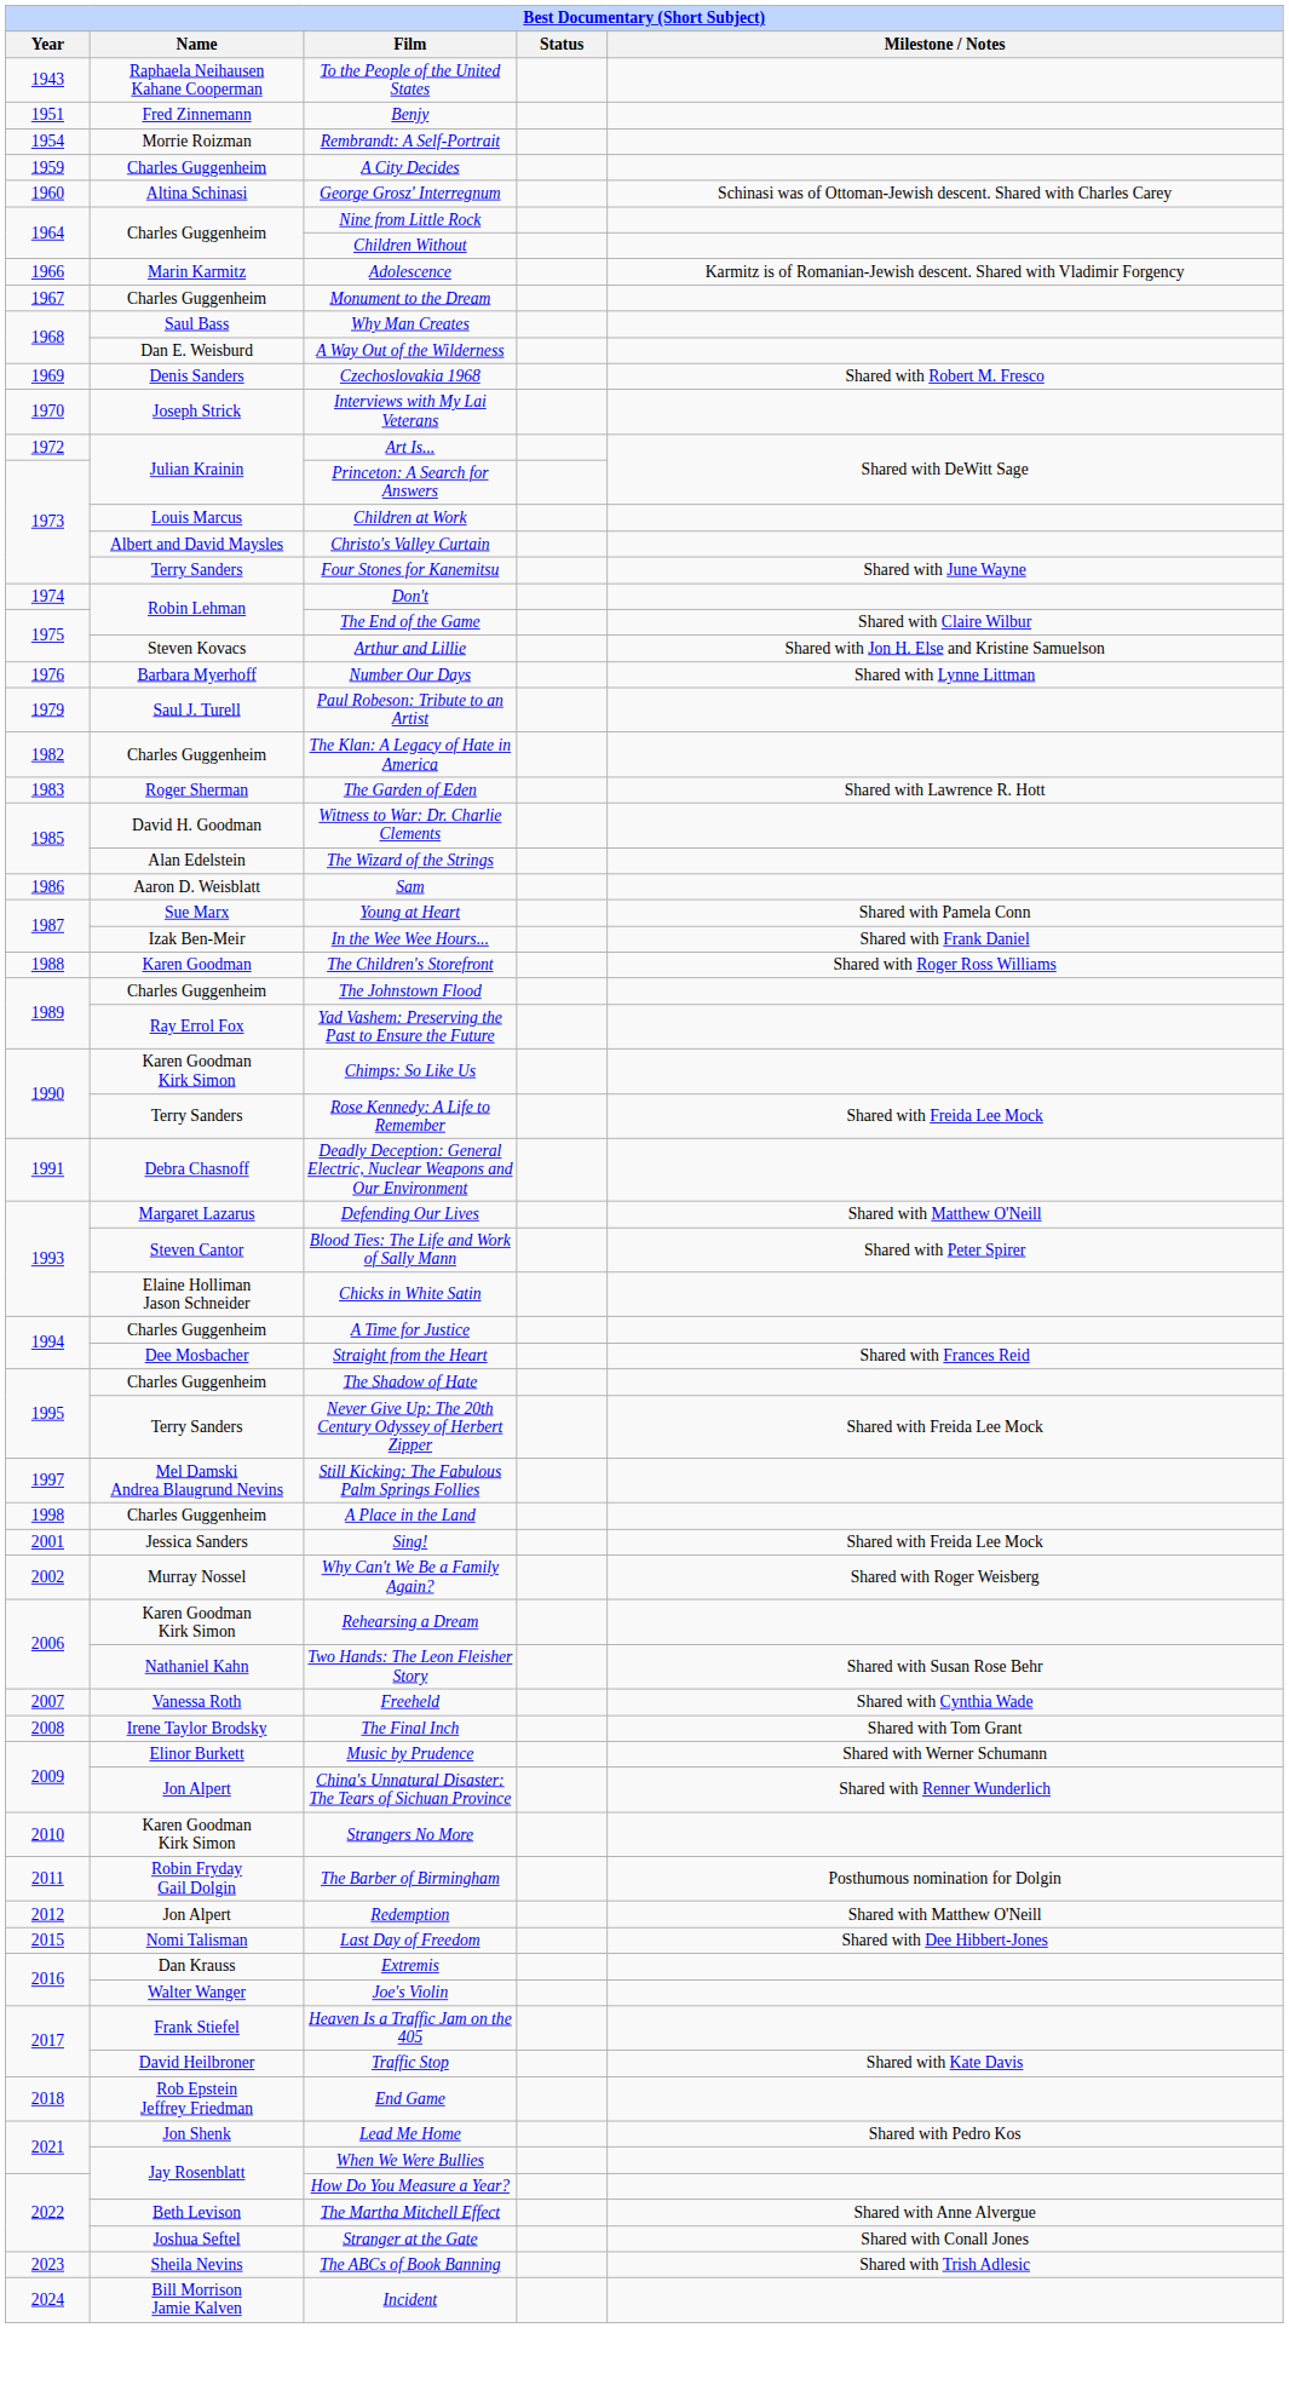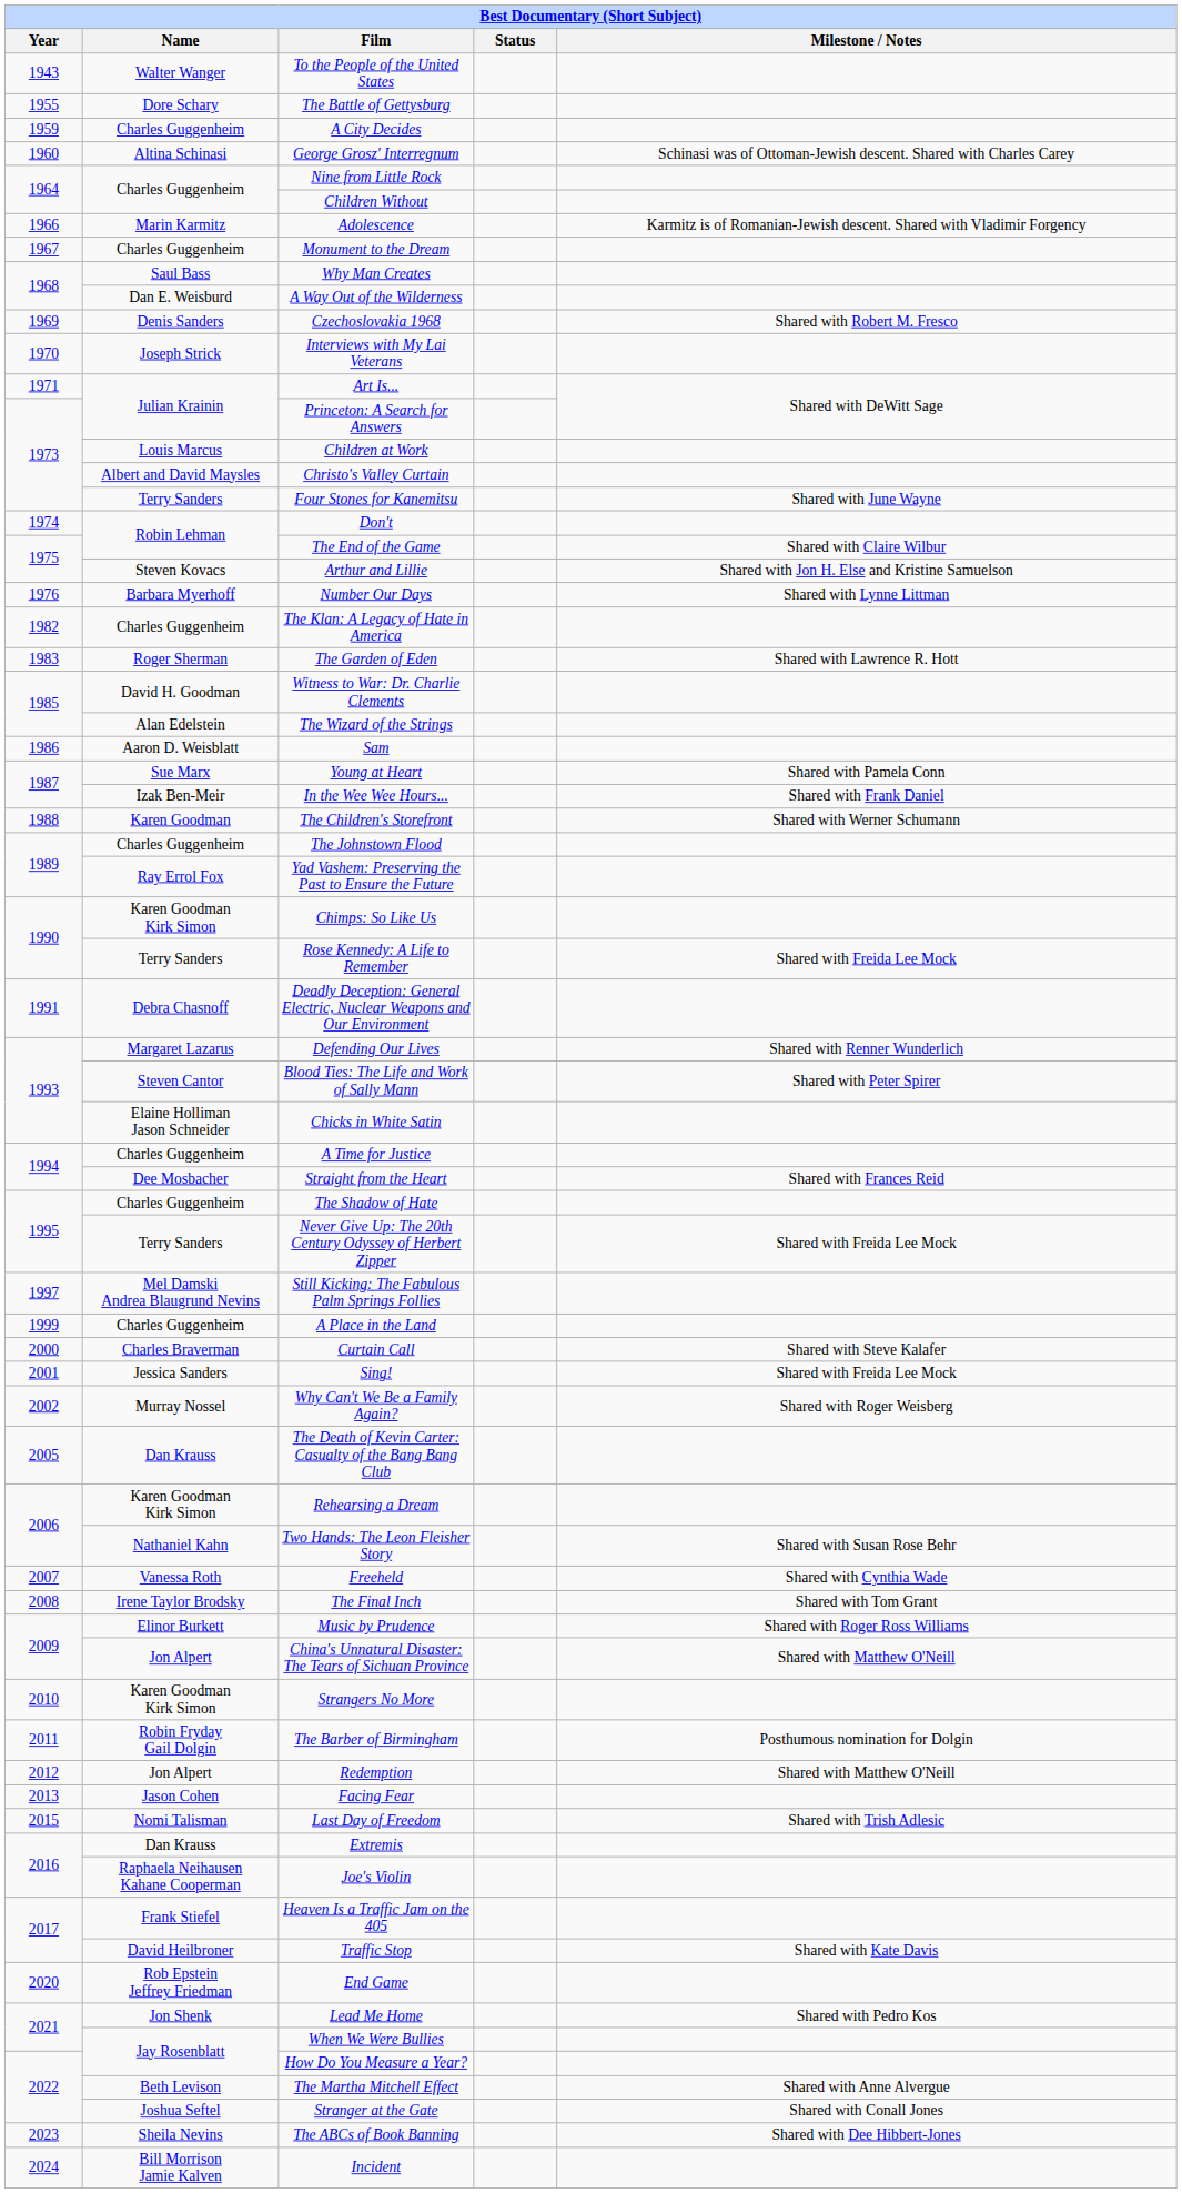 <table class="wikitable" style="text-align: center">
 <tr ---- bgcolor="#bfd7ff">
 <td colspan=5 align=center><strong><a href='#'>Best Documentary (Short Subject)</a></strong></td>
 </tr>
 <tr ---- bgcolor="#ebf5ff">
 <th width="075">Year</th>
 <th width="200">Name</th>
 <th width="200">Film</th>
 <th width="080">Status</th>
 <th width="650">Milestone / Notes</th>
 </tr>
 <tr>
 <td><a href='#'>1943</a></td>
-<td><a href='#'>Raphaela Neihausen</a><br><a href='#'>Kahane Cooperman</a></td>
+<td><a href='#'>Walter Wanger</a></td>
 <td><em><a href='#'>To the People of the United States</a></em></td>
 <td></td>
 <td></td>
 </tr>
 <tr>
-<td><a href='#'>1951</a></td>
-<td><a href='#'>Fred Zinnemann</a></td>
-<td><em><a href='#'>Benjy</a></em></td>
-<td></td>
-<td></td>
-</tr>
-<tr>
-<td><a href='#'>1954</a></td>
-<td>Morrie Roizman</td>
-<td><em><a href='#'>Rembrandt: A Self-Portrait</a></em></td>
+<td><a href='#'>1955</a></td>
+<td><a href='#'>Dore Schary</a></td>
+<td><em><a href='#'>The Battle of Gettysburg</a></em></td>
 <td></td>
 <td></td>
 </tr>
 <tr>
 <td><a href='#'>1959</a></td>
 <td><a href='#'>Charles Guggenheim</a></td>
 <td><em><a href='#'>A City Decides</a></em></td>
 <td></td>
 <td></td>
 </tr>
 <tr>
 <td><a href='#'>1960</a></td>
 <td><a href='#'>Altina Schinasi</a></td>
 <td><em><a href='#'>George Grosz' Interregnum</a></em></td>
 <td></td>
 <td>Schinasi was of Ottoman-Jewish descent. Shared with Charles Carey</td>
 </tr>
 <tr>
 <td rowspan="2"><a href='#'>1964</a></td>
 <td rowspan="2">Charles Guggenheim</td>
 <td><em><a href='#'>Nine from Little Rock</a></em></td>
 <td></td>
 <td></td>
 </tr>
 <tr>
 <td><em><a href='#'>Children Without</a></em></td>
 <td></td>
 <td></td>
 </tr>
 <tr>
 <td><a href='#'>1966</a></td>
 <td><a href='#'>Marin Karmitz</a></td>
 <td><em><a href='#'>Adolescence</a></em></td>
 <td></td>
 <td>Karmitz is of Romanian-Jewish descent. Shared with Vladimir Forgency</td>
 </tr>
 <tr>
 <td><a href='#'>1967</a></td>
 <td>Charles Guggenheim</td>
 <td><em><a href='#'>Monument to the Dream</a></em></td>
 <td></td>
 <td></td>
 </tr>
 <tr>
 <td rowspan=2><a href='#'>1968</a></td>
 <td><a href='#'>Saul Bass</a></td>
 <td><em><a href='#'>Why Man Creates</a></em></td>
 <td></td>
 <td></td>
 </tr>
 <tr>
 <td>Dan E. Weisburd</td>
 <td><em><a href='#'>A Way Out of the Wilderness</a></em></td>
 <td></td>
 <td></td>
 </tr>
 <tr>
 <td><a href='#'>1969</a></td>
 <td><a href='#'>Denis Sanders</a></td>
 <td><em><a href='#'>Czechoslovakia 1968</a></em></td>
 <td></td>
 <td>Shared with <a href='#'>Robert M. Fresco</a></td>
 </tr>
 <tr>
 <td><a href='#'>1970</a></td>
 <td><a href='#'>Joseph Strick</a></td>
 <td><em><a href='#'>Interviews with My Lai Veterans</a></em></td>
 <td></td>
 <td></td>
 </tr>
 <tr>
-<td><a href='#'>1972</a></td>
+<td><a href='#'>1971</a></td>
 <td rowspan=2><a href='#'>Julian Krainin</a></td>
 <td><em><a href='#'>Art Is...</a></em></td>
 <td></td>
 <td rowspan=2>Shared with DeWitt Sage</td>
 </tr>
 <tr>
 <td rowspan="4"><a href='#'>1973</a></td>
 <td><em><a href='#'>Princeton: A Search for Answers</a></em></td>
 <td></td>
 </tr>
 <tr>
 <td><a href='#'>Louis Marcus</a></td>
 <td><em><a href='#'>Children at Work</a></em></td>
 <td></td>
 <td></td>
 </tr>
 <tr>
 <td><a href='#'>Albert and David Maysles</a></td>
 <td><em><a href='#'>Christo's Valley Curtain</a></em></td>
 <td></td>
 <td></td>
 </tr>
 <tr>
 <td><a href='#'>Terry Sanders</a></td>
 <td><em><a href='#'>Four Stones for Kanemitsu</a></em></td>
 <td></td>
 <td>Shared with <a href='#'>June Wayne</a></td>
 </tr>
 <tr>
 <td><a href='#'>1974</a></td>
 <td rowspan="2"><a href='#'>Robin Lehman</a></td>
 <td><em><a href='#'>Don't</a></em></td>
 <td></td>
 <td></td>
 </tr>
 <tr>
 <td rowspan=2><a href='#'>1975</a></td>
 <td><em><a href='#'>The End of the Game</a></em></td>
 <td></td>
 <td>Shared with <a href='#'>Claire Wilbur</a></td>
 </tr>
 <tr>
 <td>Steven Kovacs</td>
 <td><em><a href='#'>Arthur and Lillie</a></em></td>
 <td></td>
 <td>Shared with <a href='#'>Jon H. Else</a> and Kristine Samuelson</td>
 </tr>
 <tr>
 <td><a href='#'>1976</a></td>
 <td><a href='#'>Barbara Myerhoff</a></td>
 <td><em><a href='#'>Number Our Days</a></em></td>
 <td></td>
 <td>Shared with <a href='#'>Lynne Littman</a></td>
 </tr>
 <tr>
-<td><a href='#'>1979</a></td>
-<td><a href='#'>Saul J. Turell</a></td>
-<td><em><a href='#'>Paul Robeson: Tribute to an Artist</a></em></td>
-<td></td>
-<td></td>
-</tr>
-<tr>
 <td><a href='#'>1982</a></td>
 <td>Charles Guggenheim</td>
 <td><em><a href='#'>The Klan: A Legacy of Hate in America</a></em></td>
 <td></td>
 <td></td>
 </tr>
 <tr>
 <td><a href='#'>1983</a></td>
 <td><a href='#'>Roger Sherman</a></td>
 <td><em><a href='#'>The Garden of Eden</a></em></td>
 <td></td>
 <td>Shared with Lawrence R. Hott</td>
 </tr>
 <tr>
 <td rowspan=2><a href='#'>1985</a></td>
 <td>David H. Goodman</td>
 <td><em><a href='#'>Witness to War: Dr. Charlie Clements</a></em></td>
 <td></td>
 <td></td>
 </tr>
 <tr>
 <td>Alan Edelstein</td>
 <td><em><a href='#'>The Wizard of the Strings</a></em></td>
 <td></td>
 <td></td>
 </tr>
 <tr>
 <td><a href='#'>1986</a></td>
 <td>Aaron D. Weisblatt</td>
 <td><em><a href='#'>Sam</a></em></td>
 <td></td>
 <td></td>
 </tr>
 <tr>
 <td rowspan=2><a href='#'>1987</a></td>
 <td><a href='#'>Sue Marx</a></td>
 <td><em><a href='#'>Young at Heart</a></em></td>
 <td></td>
 <td>Shared with Pamela Conn</td>
 </tr>
 <tr>
 <td>Izak Ben-Meir</td>
 <td><em><a href='#'>In the Wee Wee Hours...</a></em></td>
 <td></td>
 <td>Shared with <a href='#'>Frank Daniel</a></td>
 </tr>
 <tr>
 <td><a href='#'>1988</a></td>
 <td><a href='#'>Karen Goodman</a></td>
 <td><em><a href='#'>The Children's Storefront</a></em></td>
 <td></td>
-<td>Shared with <a href='#'>Roger Ross Williams</a></td>
+<td>Shared with Werner Schumann</td>
 </tr>
 <tr>
 <td rowspan=2><a href='#'>1989</a></td>
 <td>Charles Guggenheim</td>
 <td><em><a href='#'>The Johnstown Flood</a></em></td>
 <td></td>
 <td></td>
 </tr>
 <tr>
 <td><a href='#'>Ray Errol Fox</a></td>
 <td><em><a href='#'>Yad Vashem: Preserving the Past to Ensure the Future</a></em></td>
 <td></td>
 <td></td>
 </tr>
 <tr>
 <td rowspan=2><a href='#'>1990</a></td>
 <td>Karen Goodman<br><a href='#'>Kirk Simon</a></td>
 <td><em><a href='#'>Chimps: So Like Us</a></em></td>
 <td></td>
 <td></td>
 </tr>
 <tr>
 <td>Terry Sanders</td>
 <td><em><a href='#'>Rose Kennedy: A Life to Remember</a></em></td>
 <td></td>
 <td>Shared with <a href='#'>Freida Lee Mock</a></td>
 </tr>
 <tr>
 <td><a href='#'>1991</a></td>
 <td><a href='#'>Debra Chasnoff</a></td>
 <td><em><a href='#'>Deadly Deception: General Electric, Nuclear Weapons and Our Environment</a></em></td>
 <td></td>
 <td></td>
 </tr>
 <tr>
 <td rowspan=3><a href='#'>1993</a></td>
 <td><a href='#'>Margaret Lazarus</a></td>
 <td><em><a href='#'>Defending Our Lives</a></em></td>
 <td></td>
-<td>Shared with <a href='#'>Matthew O'Neill</a></td>
+<td>Shared with <a href='#'>Renner Wunderlich</a></td>
 </tr>
 <tr>
 <td><a href='#'>Steven Cantor</a></td>
 <td><em><a href='#'>Blood Ties: The Life and Work of Sally Mann</a></em></td>
 <td></td>
 <td>Shared with <a href='#'>Peter Spirer</a></td>
 </tr>
 <tr>
 <td>Elaine Holliman<br>Jason Schneider</td>
 <td><em><a href='#'>Chicks in White Satin</a></em></td>
 <td></td>
 <td></td>
 </tr>
 <tr>
 <td rowspan=2><a href='#'>1994</a></td>
 <td>Charles Guggenheim</td>
 <td><em><a href='#'>A Time for Justice</a></em></td>
 <td></td>
 <td></td>
 </tr>
 <tr>
 <td><a href='#'>Dee Mosbacher</a></td>
 <td><em><a href='#'>Straight from the Heart</a></em></td>
 <td></td>
 <td>Shared with <a href='#'>Frances Reid</a></td>
 </tr>
 <tr>
 <td rowspan=2><a href='#'>1995</a></td>
 <td>Charles Guggenheim</td>
 <td><em><a href='#'>The Shadow of Hate</a></em></td>
 <td></td>
 <td></td>
 </tr>
 <tr>
 <td>Terry Sanders</td>
 <td><em><a href='#'>Never Give Up: The 20th Century Odyssey of Herbert Zipper</a></em></td>
 <td></td>
 <td>Shared with Freida Lee Mock</td>
 </tr>
 <tr>
 <td><a href='#'>1997</a></td>
 <td><a href='#'>Mel Damski</a><br><a href='#'>Andrea Blaugrund Nevins</a></td>
 <td><em><a href='#'>Still Kicking: The Fabulous Palm Springs Follies</a></em></td>
 <td></td>
 <td></td>
 </tr>
 <tr>
-<td><a href='#'>1998</a></td>
+<td><a href='#'>1999</a></td>
 <td>Charles Guggenheim</td>
 <td><em><a href='#'>A Place in the Land</a></em></td>
 <td></td>
 <td></td>
+</tr>
+<tr>
+<td><a href='#'>2000</a></td>
+<td><a href='#'>Charles Braverman</a></td>
+<td><em><a href='#'>Curtain Call</a></em></td>
+<td></td>
+<td>Shared with Steve Kalafer</td>
 </tr>
 <tr>
 <td><a href='#'>2001</a></td>
 <td>Jessica Sanders</td>
 <td><em><a href='#'>Sing!</a></em></td>
 <td></td>
 <td>Shared with Freida Lee Mock</td>
 </tr>
 <tr>
 <td><a href='#'>2002</a></td>
 <td>Murray Nossel</td>
 <td><em><a href='#'>Why Can't We Be a Family Again?</a></em></td>
 <td></td>
 <td>Shared with Roger Weisberg</td>
+</tr>
+<tr>
+<td><a href='#'>2005</a></td>
+<td><a href='#'>Dan Krauss</a></td>
+<td><em><a href='#'>The Death of Kevin Carter: Casualty of the Bang Bang Club</a></em></td>
+<td></td>
+<td></td>
 </tr>
 <tr>
 <td rowspan=2><a href='#'>2006</a></td>
 <td>Karen Goodman<br>Kirk Simon</td>
 <td><em><a href='#'>Rehearsing a Dream</a></em></td>
 <td></td>
 <td></td>
 </tr>
 <tr>
 <td><a href='#'>Nathaniel Kahn</a></td>
 <td><em><a href='#'>Two Hands: The Leon Fleisher Story</a></em></td>
 <td></td>
 <td>Shared with Susan Rose Behr</td>
 </tr>
 <tr>
 <td><a href='#'>2007</a></td>
 <td><a href='#'>Vanessa Roth</a></td>
 <td><em><a href='#'>Freeheld</a></em></td>
 <td></td>
 <td>Shared with <a href='#'>Cynthia Wade</a></td>
 </tr>
 <tr>
 <td><a href='#'>2008</a></td>
 <td><a href='#'>Irene Taylor Brodsky</a></td>
 <td><em><a href='#'>The Final Inch</a></em></td>
 <td></td>
 <td>Shared with Tom Grant</td>
 </tr>
 <tr>
 <td rowspan=2><a href='#'>2009</a></td>
 <td><a href='#'>Elinor Burkett</a></td>
 <td><em><a href='#'>Music by Prudence</a></em></td>
 <td></td>
-<td>Shared with Werner Schumann</td>
+<td>Shared with <a href='#'>Roger Ross Williams</a></td>
 </tr>
 <tr>
 <td><a href='#'>Jon Alpert</a></td>
 <td><em><a href='#'>China's Unnatural Disaster: The Tears of Sichuan Province</a></em></td>
 <td></td>
-<td>Shared with <a href='#'>Renner Wunderlich</a></td>
+<td>Shared with <a href='#'>Matthew O'Neill</a></td>
 </tr>
 <tr>
 <td><a href='#'>2010</a></td>
 <td>Karen Goodman<br>Kirk Simon</td>
 <td><em><a href='#'>Strangers No More</a></em></td>
 <td></td>
 <td></td>
 </tr>
 <tr>
 <td><a href='#'>2011</a></td>
 <td><a href='#'>Robin Fryday</a><br><a href='#'>Gail Dolgin</a></td>
 <td><em><a href='#'>The Barber of Birmingham</a></em></td>
 <td></td>
 <td>Posthumous nomination for Dolgin</td>
 </tr>
 <tr>
 <td><a href='#'>2012</a></td>
 <td>Jon Alpert</td>
 <td><em><a href='#'>Redemption</a></em></td>
 <td></td>
 <td>Shared with Matthew O'Neill</td>
 </tr>
 <tr>
+<td><a href='#'>2013</a></td>
+<td><a href='#'>Jason Cohen</a></td>
+<td><em><a href='#'>Facing Fear</a></em></td>
+<td></td>
+<td></td>
+</tr>
+<tr>
 <td><a href='#'>2015</a></td>
 <td><a href='#'>Nomi Talisman</a></td>
 <td><em><a href='#'>Last Day of Freedom</a></em></td>
 <td></td>
-<td>Shared with <a href='#'>Dee Hibbert-Jones</a></td>
+<td>Shared with <a href='#'>Trish Adlesic</a></td>
 </tr>
 <tr>
 <td rowspan=2><a href='#'>2016</a></td>
 <td>Dan Krauss</td>
 <td><em><a href='#'>Extremis</a></em></td>
 <td></td>
 <td></td>
 </tr>
 <tr>
-<td><a href='#'>Walter Wanger</a></td>
+<td><a href='#'>Raphaela Neihausen</a><br><a href='#'>Kahane Cooperman</a></td>
 <td><em><a href='#'>Joe's Violin</a></em></td>
 <td></td>
 <td></td>
 </tr>
 <tr>
 <td rowspan=2><a href='#'>2017</a></td>
 <td><a href='#'>Frank Stiefel</a></td>
 <td><em><a href='#'>Heaven Is a Traffic Jam on the 405</a></em></td>
 <td></td>
 <td></td>
 </tr>
 <tr>
 <td><a href='#'>David Heilbroner</a></td>
 <td><em><a href='#'>Traffic Stop</a></em></td>
 <td></td>
 <td>Shared with <a href='#'>Kate Davis</a></td>
 </tr>
 <tr>
-<td><a href='#'>2018</a></td>
+<td><a href='#'>2020</a></td>
 <td><a href='#'>Rob Epstein</a><br><a href='#'>Jeffrey Friedman</a></td>
 <td><em><a href='#'>End Game</a></em></td>
 <td></td>
 <td></td>
 </tr>
 <tr>
 <td rowspan=2><a href='#'>2021</a></td>
 <td><a href='#'>Jon Shenk</a></td>
 <td><em><a href='#'>Lead Me Home</a></em></td>
 <td></td>
 <td>Shared with Pedro Kos</td>
 </tr>
 <tr>
 <td rowspan=2><a href='#'>Jay Rosenblatt</a></td>
 <td><em><a href='#'>When We Were Bullies</a></em></td>
 <td></td>
 <td></td>
 </tr>
 <tr>
 <td rowspan=3><a href='#'>2022</a></td>
 <td><em><a href='#'>How Do You Measure a Year?</a></em></td>
 <td></td>
 <td></td>
 </tr>
 <tr>
 <td><a href='#'>Beth Levison</a></td>
 <td><em><a href='#'>The Martha Mitchell Effect</a></em></td>
 <td></td>
 <td>Shared with Anne Alvergue</td>
 </tr>
 <tr>
 <td><a href='#'>Joshua Seftel</a></td>
 <td><em><a href='#'>Stranger at the Gate</a></em></td>
 <td></td>
 <td>Shared with Conall Jones</td>
 </tr>
 <tr>
 <td><a href='#'>2023</a></td>
 <td><a href='#'>Sheila Nevins</a></td>
 <td><em><a href='#'>The ABCs of Book Banning</a></em></td>
 <td></td>
-<td>Shared with <a href='#'>Trish Adlesic</a></td>
+<td>Shared with <a href='#'>Dee Hibbert-Jones</a></td>
 </tr>
 <tr>
 <td><a href='#'>2024</a></td>
 <td><a href='#'>Bill Morrison</a><br><a href='#'>Jamie Kalven</a></td>
 <td><em><a href='#'>Incident</a></em></td>
 <td></td>
 <td></td>
 </tr>
 </table>
